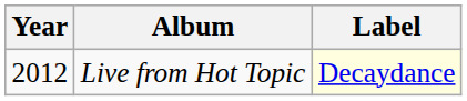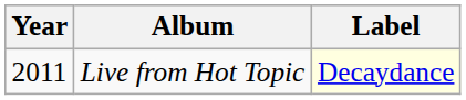 <table class="wikitable">
 <tr>
 <th>Year</th>
 <th>Album</th>
 <th>Label</th>
 </tr>
 <tr>
-<td>2012</td>
+<td>2011</td>
 <td><em>Live from Hot Topic</em></td>
 <td style="background: lightyellow;"><a href='#'>Decaydance</a></td>
 </tr>
 </table>
